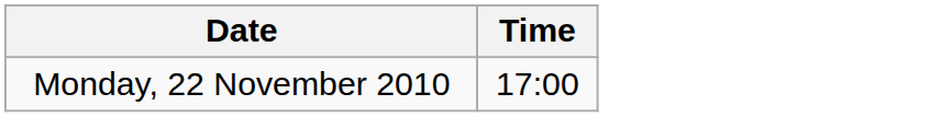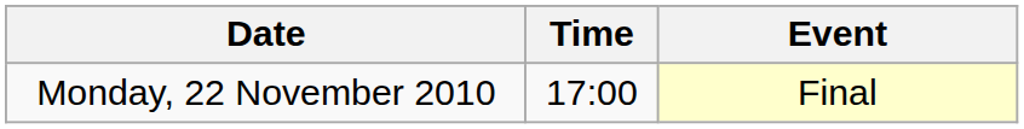 <table class = "wikitable" style="text-align:center;">
 <tr>
 <th width=220>Date</th>
 <th width=50>Time</th>
+<th width=150>Event</th>
 </tr>
 <tr>
 <td>Monday, 22 November 2010</td>
 <td>17:00</td>
+<td bgcolor=ffffcc>Final</td>
 </tr>
 </table>
